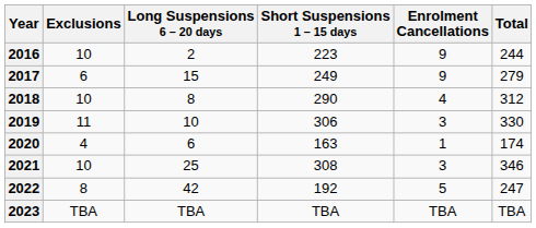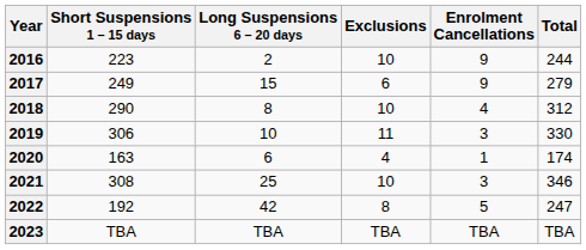 <table class="wikitable sortable">
 <tr>
 <th>Year</th>
+<th>Short Suspensions<br><small>1 – 15 days</small></th>
+<th>Long Suspensions<br><small>6 – 20 days</small></th>
 <th>Exclusions</th>
-<th>Long Suspensions<br><small>6 – 20 days</small></th>
-<th>Short Suspensions<br><small>1 – 15 days</small></th>
 <th>Enrolment<br>Cancellations</th>
 <th>Total</th>
 </tr>
 <tr>
 <th>2016</th>
+<td style="text-align:center">223</td>
+<td style="text-align:center">2</td>
 <td style="text-align:center">10</td>
-<td style="text-align:center">2</td>
-<td style="text-align:center">223</td>
 <td style="text-align:center">9</td>
 <td style="text-align:center">244</td>
 </tr>
 <tr>
 <th>2017</th>
+<td style="text-align:center">249</td>
+<td style="text-align:center">15</td>
 <td style="text-align:center">6</td>
-<td style="text-align:center">15</td>
-<td style="text-align:center">249</td>
 <td style="text-align:center">9</td>
 <td style="text-align:center">279</td>
 </tr>
 <tr>
 <th>2018</th>
+<td style="text-align:center">290</td>
+<td style="text-align:center">8</td>
 <td style="text-align:center">10</td>
-<td style="text-align:center">8</td>
-<td style="text-align:center">290</td>
 <td style="text-align:center">4</td>
 <td style="text-align:center">312</td>
 </tr>
 <tr>
 <th>2019</th>
+<td style="text-align:center">306</td>
+<td style="text-align:center">10</td>
 <td style="text-align:center">11</td>
-<td style="text-align:center">10</td>
-<td style="text-align:center">306</td>
 <td style="text-align:center">3</td>
 <td style="text-align:center">330</td>
 </tr>
 <tr>
 <th>2020</th>
+<td style="text-align:center">163</td>
+<td style="text-align:center">6</td>
 <td style="text-align:center">4</td>
-<td style="text-align:center">6</td>
-<td style="text-align:center">163</td>
 <td style="text-align:center">1</td>
 <td style="text-align:center">174</td>
 </tr>
 <tr>
 <th>2021</th>
+<td style="text-align:center">308</td>
+<td style="text-align:center">25</td>
 <td style="text-align:center">10</td>
-<td style="text-align:center">25</td>
-<td style="text-align:center">308</td>
 <td style="text-align:center">3</td>
 <td style="text-align:center">346</td>
 </tr>
 <tr>
 <th>2022</th>
+<td style="text-align:center">192</td>
+<td style="text-align:center">42</td>
 <td style="text-align:center">8</td>
-<td style="text-align:center">42</td>
-<td style="text-align:center">192</td>
 <td style="text-align:center">5</td>
 <td style="text-align:center">247</td>
 </tr>
 <tr>
 <th>2023</th>
 <td style="text-align:center">TBA</td>
 <td style="text-align:center">TBA</td>
 <td style="text-align:center">TBA</td>
 <td style="text-align:center">TBA</td>
 <td style="text-align:center">TBA</td>
 </tr>
 </table>
